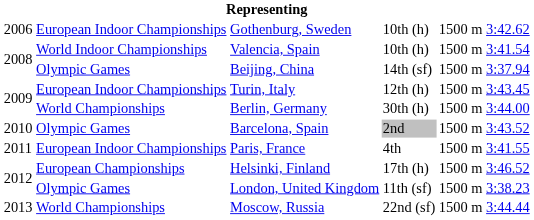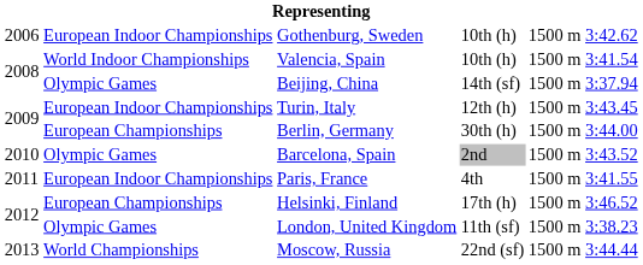 <table>
 <tr>
 <th colspan="6">Representing </th>
 </tr>
 <tr>
 <td>2006</td>
 <td><a href='#'>European Indoor Championships</a></td>
 <td><a href='#'>Gothenburg, Sweden</a></td>
 <td>10th (h)</td>
 <td>1500 m</td>
 <td><a href='#'>3:42.62</a></td>
 </tr>
 <tr>
 <td rowspan=2>2008</td>
 <td><a href='#'>World Indoor Championships</a></td>
 <td><a href='#'>Valencia, Spain</a></td>
 <td>10th (h)</td>
 <td>1500 m</td>
 <td><a href='#'>3:41.54</a></td>
 </tr>
 <tr>
 <td><a href='#'>Olympic Games</a></td>
 <td><a href='#'>Beijing, China</a></td>
 <td>14th (sf)</td>
 <td>1500 m</td>
 <td><a href='#'>3:37.94</a></td>
 </tr>
 <tr>
 <td rowspan=2>2009</td>
 <td><a href='#'>European Indoor Championships</a></td>
 <td><a href='#'>Turin, Italy</a></td>
 <td>12th (h)</td>
 <td>1500 m</td>
 <td><a href='#'>3:43.45</a></td>
 </tr>
 <tr>
-<td><a href='#'>World Championships</a></td>
+<td><a href='#'>European Championships</a></td>
 <td><a href='#'>Berlin, Germany</a></td>
 <td>30th (h)</td>
 <td>1500 m</td>
 <td><a href='#'>3:44.00</a></td>
 </tr>
 <tr>
 <td>2010</td>
 <td><a href='#'>Olympic Games</a></td>
 <td><a href='#'>Barcelona, Spain</a></td>
 <td bgcolor=silver>2nd</td>
 <td>1500 m</td>
 <td><a href='#'>3:43.52</a></td>
 </tr>
 <tr>
 <td>2011</td>
 <td><a href='#'>European Indoor Championships</a></td>
 <td><a href='#'>Paris, France</a></td>
 <td>4th</td>
 <td>1500 m</td>
 <td><a href='#'>3:41.55</a></td>
 </tr>
 <tr>
 <td rowspan=2>2012</td>
 <td><a href='#'>European Championships</a></td>
 <td><a href='#'>Helsinki, Finland</a></td>
 <td>17th (h)</td>
 <td>1500 m</td>
 <td><a href='#'>3:46.52</a></td>
 </tr>
 <tr>
 <td><a href='#'>Olympic Games</a></td>
 <td><a href='#'>London, United Kingdom</a></td>
 <td>11th (sf)</td>
 <td>1500 m</td>
 <td><a href='#'>3:38.23</a></td>
 </tr>
 <tr>
 <td>2013</td>
 <td><a href='#'>World Championships</a></td>
 <td><a href='#'>Moscow, Russia</a></td>
 <td>22nd (sf)</td>
 <td>1500 m</td>
 <td><a href='#'>3:44.44</a></td>
 </tr>
 </table>
